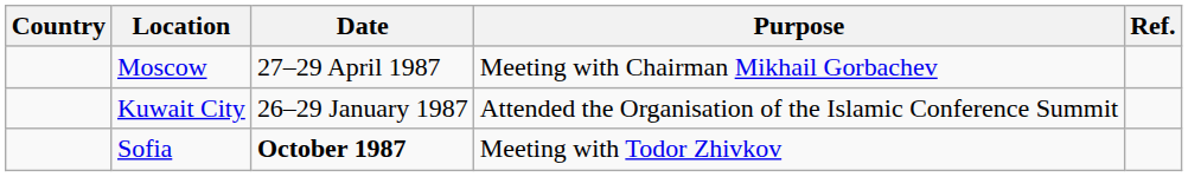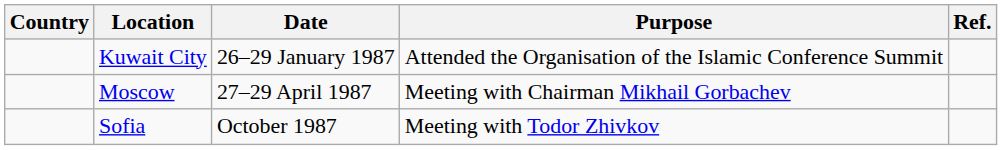 <table class="wikitable">
 <tr>
 <th>Country</th>
 <th>Location</th>
 <th>Date</th>
 <th>Purpose</th>
 <th>Ref.</th>
 </tr>
 <tr>
 <td></td>
+<td><a href='#'>Kuwait City</a></td>
+<td>26–29 January 1987</td>
+<td>Attended the Organisation of the Islamic Conference Summit</td>
+<td></td>
+</tr>
+<tr>
+<td></td>
 <td><a href='#'>Moscow</a></td>
 <td>27–29 April 1987</td>
 <td>Meeting with Chairman <a href='#'>Mikhail Gorbachev</a></td>
 <td></td>
 </tr>
 <tr>
 <td></td>
-<td><a href='#'>Kuwait City</a></td>
-<td>26–29 January 1987</td>
-<td>Attended the Organisation of the Islamic Conference Summit</td>
-<td></td>
-</tr>
-<tr>
-<td></td>
 <td><a href='#'>Sofia</a></td>
-<td><strong>October 1987</strong></td>
+<td>October 1987</td>
 <td>Meeting with <a href='#'>Todor Zhivkov</a></td>
 <td></td>
 </tr>
 </table>
